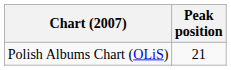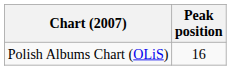 <table class="wikitable">
 <tr>
 <th>Chart (2007)</th>
 <th>Peak<br>position</th>
 </tr>
 <tr>
 <td>Polish Albums Chart (<a href='#'>OLiS</a>)</td>
-<td align="center">21</td>
+<td align="center">16</td>
 </tr>
 </table>
